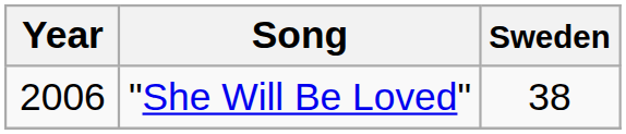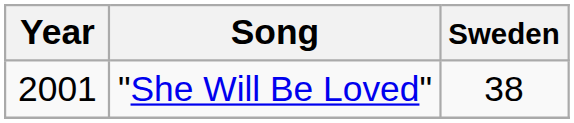 <table class="wikitable">
 <tr>
 <th width="40">Year</th>
 <th>Song</th>
 <th width="40"><small>Sweden</small></th>
 </tr>
 <tr>
-<td align="center" rowspan=1>2006</td>
+<td align="center" rowspan=1>2001</td>
 <td>"<a href='#'>She Will Be Loved</a>"</td>
 <td align="center">38</td>
 </tr>
 <tr>
 </tr>
 </table>
